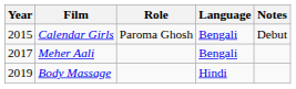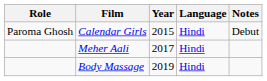 <table class="wikitable sortable">
 <tr>
+<th>Role</th>
+<th>Film</th>
 <th>Year</th>
-<th>Film</th>
-<th>Role</th>
 <th>Language</th>
 <th>Notes</th>
 </tr>
 <tr>
+<td>Paroma Ghosh</td>
+<td><em><a href='#'>Calendar Girls</a></em></td>
 <td>2015</td>
-<td><em><a href='#'>Calendar Girls</a></em></td>
-<td>Paroma Ghosh</td>
-<td><a href='#'>Bengali</a></td>
+<td><a href='#'>Hindi</a></td>
 <td>Debut</td>
 </tr>
 <tr>
+<td></td>
+<td><em><a href='#'>Meher Aali</a></em></td>
 <td>2017</td>
-<td><em><a href='#'>Meher Aali</a></em></td>
-<td></td>
-<td><a href='#'>Bengali</a></td>
+<td><a href='#'>Hindi</a></td>
 <td></td>
 </tr>
 <tr>
+<td></td>
+<td><em><a href='#'>Body Massage</a></em></td>
 <td>2019</td>
-<td><em><a href='#'>Body Massage</a></em></td>
-<td></td>
 <td><a href='#'>Hindi</a></td>
 <td></td>
 </tr>
 </table>
